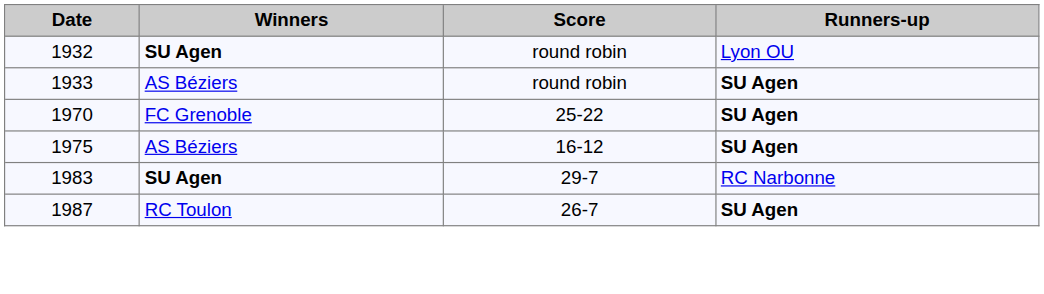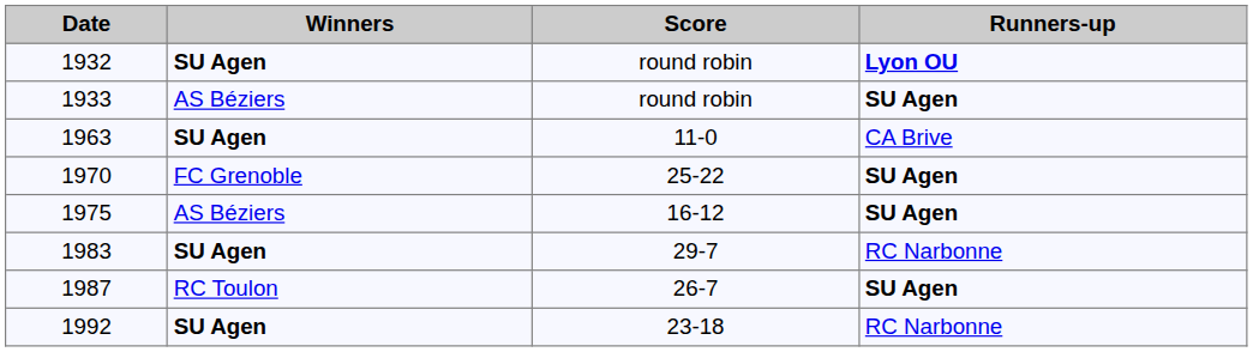 <table cellpadding="4" cellspacing="0" border="1" style="background:#f7f8ff; width:70%; font-size:100%; border:gray solid 1px; border-collapse:collapse;">
 <tr style="background:#ccc;">
 <td align=center><strong>Date</strong></td>
 <td align=center><strong>Winners</strong></td>
 <td align=center><strong>Score</strong></td>
 <td align=center><strong>Runners-up</strong></td>
 </tr>
 <tr>
 <td align=center>1932</td>
 <td><strong>SU Agen</strong></td>
 <td align=center>round robin</td>
-<td><a href='#'>Lyon OU</a></td>
+<td><strong><a href='#'>Lyon OU</a></strong></td>
 </tr>
 <tr>
 <td align=center>1933</td>
 <td><a href='#'>AS Béziers</a></td>
 <td align=center>round robin</td>
 <td><strong>SU Agen</strong></td>
+</tr>
+<tr>
+<td align=center>1963</td>
+<td><strong>SU Agen</strong></td>
+<td align=center>11-0</td>
+<td><a href='#'>CA Brive</a></td>
 </tr>
 <tr>
 <td align=center>1970</td>
 <td><a href='#'>FC Grenoble</a></td>
 <td align=center>25-22</td>
 <td><strong>SU Agen</strong></td>
 </tr>
 <tr>
 <td align=center>1975</td>
 <td><a href='#'>AS Béziers</a></td>
 <td align=center>16-12</td>
 <td><strong>SU Agen</strong></td>
 </tr>
 <tr>
 <td align=center>1983</td>
 <td><strong>SU Agen</strong></td>
 <td align=center>29-7</td>
 <td><a href='#'>RC Narbonne</a></td>
 </tr>
 <tr>
 <td align=center>1987</td>
 <td><a href='#'>RC Toulon</a></td>
 <td align=center>26-7</td>
 <td><strong>SU Agen</strong></td>
 </tr>
+<tr>
+<td align=center>1992</td>
+<td><strong>SU Agen</strong></td>
+<td align=center>23-18</td>
+<td><a href='#'>RC Narbonne</a></td>
+</tr>
 </table>
